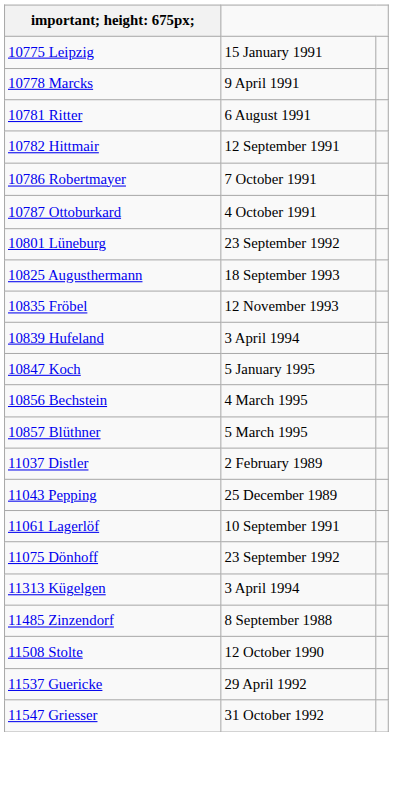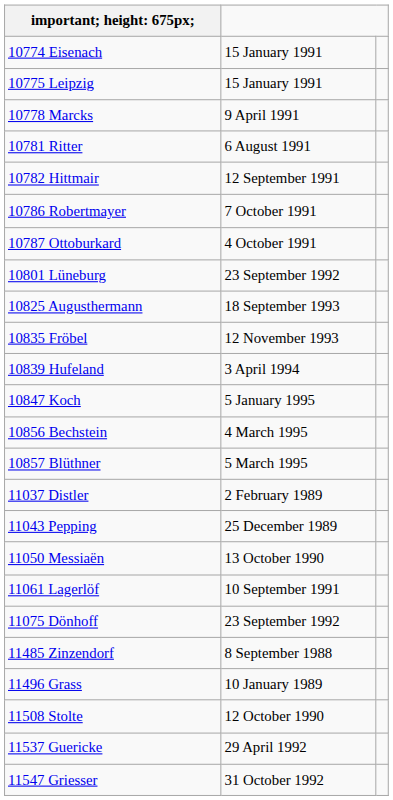 <table class="wikitable" style="font-size: 89%; float: left; width: 26em; margin-right: 1em; line-height: 1.65em">
 <tr>
 <th>important; height: 675px;</th>
+</tr>
+<tr>
+<td><a href='#'>10774 Eisenach</a></td>
+<td>15 January 1991</td>
+<td><small></small></td>
 </tr>
 <tr>
 <td><a href='#'>10775 Leipzig</a></td>
 <td>15 January 1991</td>
 <td><small></small></td>
 </tr>
 <tr>
 <td><a href='#'>10778 Marcks</a></td>
 <td>9 April 1991</td>
 <td><small></small></td>
 </tr>
 <tr>
 <td><a href='#'>10781 Ritter</a></td>
 <td>6 August 1991</td>
 <td><small></small></td>
 </tr>
 <tr>
 <td><a href='#'>10782 Hittmair</a></td>
 <td>12 September 1991</td>
 <td><small></small> </td>
 </tr>
 <tr>
 <td><a href='#'>10786 Robertmayer</a></td>
 <td>7 October 1991</td>
 <td><small></small> </td>
 </tr>
 <tr>
 <td><a href='#'>10787 Ottoburkard</a></td>
 <td>4 October 1991</td>
 <td><small></small> </td>
 </tr>
 <tr>
 <td><a href='#'>10801 Lüneburg</a></td>
 <td>23 September 1992</td>
 <td><small></small></td>
 </tr>
 <tr>
 <td><a href='#'>10825 Augusthermann</a></td>
 <td>18 September 1993</td>
 <td><small></small></td>
 </tr>
 <tr>
 <td><a href='#'>10835 Fröbel</a></td>
 <td>12 November 1993</td>
 <td><small></small></td>
 </tr>
 <tr>
 <td><a href='#'>10839 Hufeland</a></td>
 <td>3 April 1994</td>
 <td><small></small></td>
 </tr>
 <tr>
 <td><a href='#'>10847 Koch</a></td>
 <td>5 January 1995</td>
 <td><small></small></td>
 </tr>
 <tr>
 <td><a href='#'>10856 Bechstein</a></td>
 <td>4 March 1995</td>
 <td><small></small></td>
 </tr>
 <tr>
 <td><a href='#'>10857 Blüthner</a></td>
 <td>5 March 1995</td>
 <td><small></small></td>
 </tr>
 <tr>
 <td><a href='#'>11037 Distler</a></td>
 <td>2 February 1989</td>
 <td><small></small></td>
 </tr>
 <tr>
 <td><a href='#'>11043 Pepping</a></td>
 <td>25 December 1989</td>
 <td><small></small></td>
 </tr>
 <tr>
+<td><a href='#'>11050 Messiaën</a></td>
+<td>13 October 1990</td>
+<td><small></small> </td>
+</tr>
+<tr>
 <td><a href='#'>11061 Lagerlöf</a></td>
 <td>10 September 1991</td>
 <td><small></small></td>
 </tr>
 <tr>
 <td><a href='#'>11075 Dönhoff</a></td>
 <td>23 September 1992</td>
 <td><small></small></td>
 </tr>
 <tr>
-<td><a href='#'>11313 Kügelgen</a></td>
-<td>3 April 1994</td>
+<td><a href='#'>11485 Zinzendorf</a></td>
+<td>8 September 1988</td>
 <td><small></small></td>
 </tr>
 <tr>
-<td><a href='#'>11485 Zinzendorf</a></td>
-<td>8 September 1988</td>
+<td><a href='#'>11496 Grass</a></td>
+<td>10 January 1989</td>
 <td><small></small></td>
 </tr>
 <tr>
 <td><a href='#'>11508 Stolte</a></td>
 <td>12 October 1990</td>
 <td><small></small> </td>
 </tr>
 <tr>
 <td><a href='#'>11537 Guericke</a></td>
 <td>29 April 1992</td>
 <td><small></small></td>
 </tr>
 <tr>
 <td><a href='#'>11547 Griesser</a></td>
 <td>31 October 1992</td>
 <td><small></small></td>
 </tr>
 </table>
